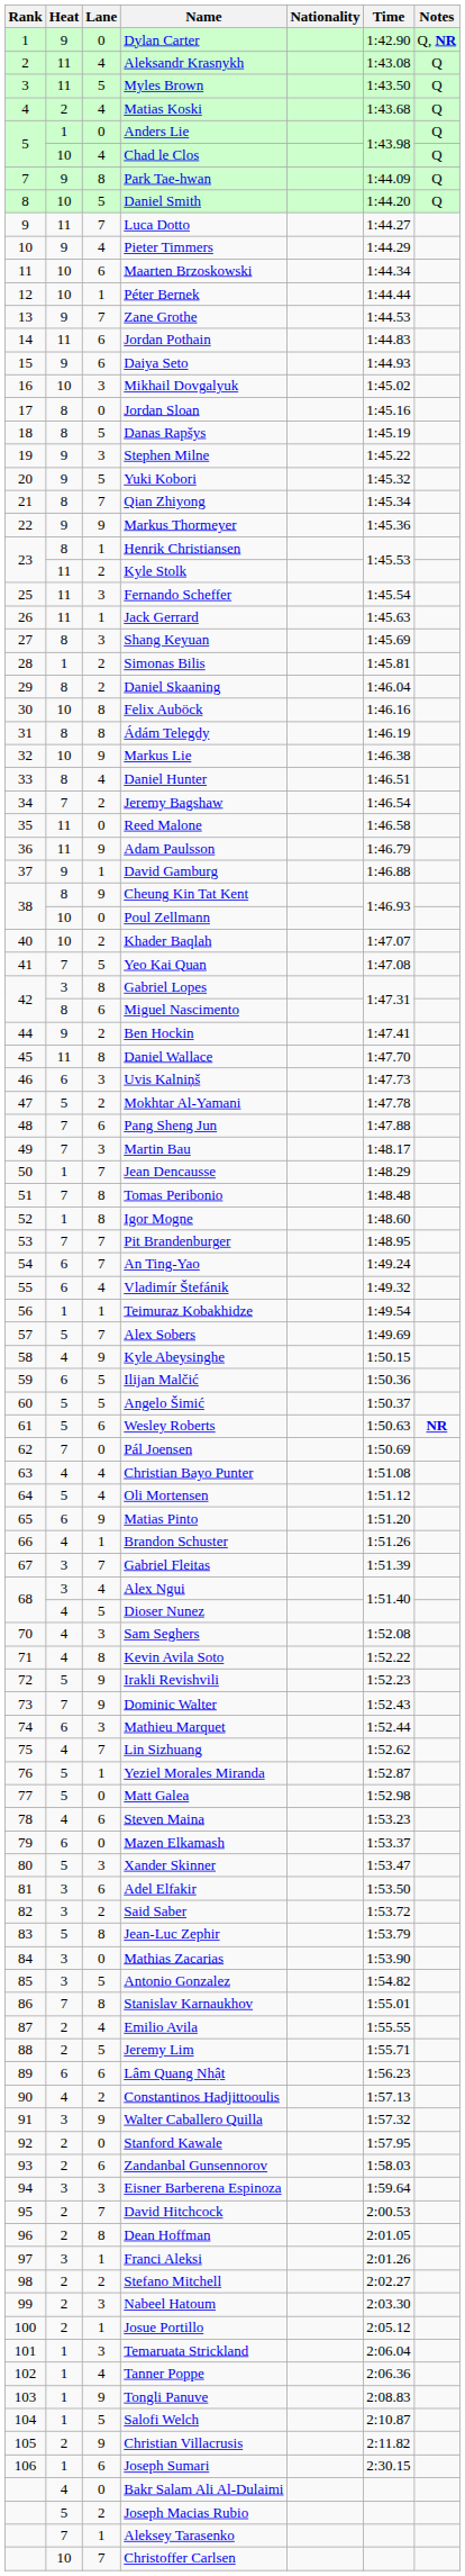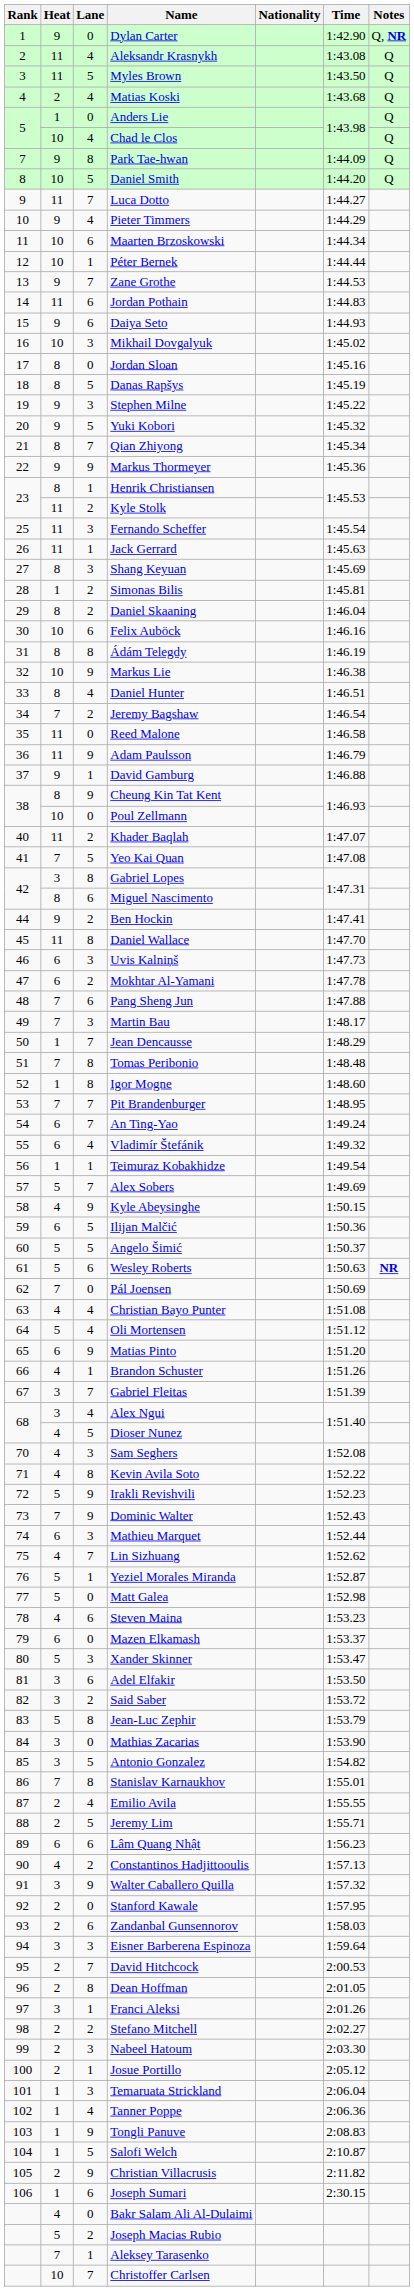 <table class="wikitable sortable" style="text-align:center">
 <tr>
 <th>Rank</th>
 <th>Heat</th>
 <th>Lane</th>
 <th>Name</th>
 <th>Nationality</th>
 <th>Time</th>
 <th>Notes</th>
 </tr>
 <tr bgcolor=ccffcc>
 <td>1</td>
 <td>9</td>
 <td>0</td>
 <td align=left><a href='#'>Dylan Carter</a></td>
 <td align=left></td>
 <td>1:42.90</td>
 <td>Q, <strong><a href='#'>NR</a></strong></td>
 </tr>
 <tr bgcolor=ccffcc>
 <td>2</td>
 <td>11</td>
 <td>4</td>
 <td align=left><a href='#'>Aleksandr Krasnykh</a></td>
 <td align=left></td>
 <td>1:43.08</td>
 <td>Q</td>
 </tr>
 <tr bgcolor=ccffcc>
 <td>3</td>
 <td>11</td>
 <td>5</td>
 <td align=left><a href='#'>Myles Brown</a></td>
 <td align=left></td>
 <td>1:43.50</td>
 <td>Q</td>
 </tr>
 <tr bgcolor=ccffcc>
 <td>4</td>
 <td>2</td>
 <td>4</td>
 <td align=left><a href='#'>Matias Koski</a></td>
 <td align=left></td>
 <td>1:43.68</td>
 <td>Q</td>
 </tr>
 <tr bgcolor=ccffcc>
 <td rowspan=2>5</td>
 <td>1</td>
 <td>0</td>
 <td align=left><a href='#'>Anders Lie</a></td>
 <td align=left></td>
 <td rowspan=2>1:43.98</td>
 <td>Q</td>
 </tr>
 <tr bgcolor=ccffcc>
 <td>10</td>
 <td>4</td>
 <td align=left><a href='#'>Chad le Clos</a></td>
 <td align=left></td>
 <td>Q</td>
 </tr>
 <tr bgcolor=ccffcc>
 <td>7</td>
 <td>9</td>
 <td>8</td>
 <td align=left><a href='#'>Park Tae-hwan</a></td>
 <td align=left></td>
 <td>1:44.09</td>
 <td>Q</td>
 </tr>
 <tr bgcolor=ccffcc>
 <td>8</td>
 <td>10</td>
 <td>5</td>
 <td align=left><a href='#'>Daniel Smith</a></td>
 <td align=left></td>
 <td>1:44.20</td>
 <td>Q</td>
 </tr>
 <tr>
 <td>9</td>
 <td>11</td>
 <td>7</td>
 <td align=left><a href='#'>Luca Dotto</a></td>
 <td align=left></td>
 <td>1:44.27</td>
 <td></td>
 </tr>
 <tr>
 <td>10</td>
 <td>9</td>
 <td>4</td>
 <td align=left><a href='#'>Pieter Timmers</a></td>
 <td align=left></td>
 <td>1:44.29</td>
 <td></td>
 </tr>
 <tr>
 <td>11</td>
 <td>10</td>
 <td>6</td>
 <td align=left><a href='#'>Maarten Brzoskowski</a></td>
 <td align=left></td>
 <td>1:44.34</td>
 <td></td>
 </tr>
 <tr>
 <td>12</td>
 <td>10</td>
 <td>1</td>
 <td align=left><a href='#'>Péter Bernek</a></td>
 <td align=left></td>
 <td>1:44.44</td>
 <td></td>
 </tr>
 <tr>
 <td>13</td>
 <td>9</td>
 <td>7</td>
 <td align=left><a href='#'>Zane Grothe</a></td>
 <td align=left></td>
 <td>1:44.53</td>
 <td></td>
 </tr>
 <tr>
 <td>14</td>
 <td>11</td>
 <td>6</td>
 <td align=left><a href='#'>Jordan Pothain</a></td>
 <td align=left></td>
 <td>1:44.83</td>
 <td></td>
 </tr>
 <tr>
 <td>15</td>
 <td>9</td>
 <td>6</td>
 <td align=left><a href='#'>Daiya Seto</a></td>
 <td align=left></td>
 <td>1:44.93</td>
 <td></td>
 </tr>
 <tr>
 <td>16</td>
 <td>10</td>
 <td>3</td>
 <td align=left><a href='#'>Mikhail Dovgalyuk</a></td>
 <td align=left></td>
 <td>1:45.02</td>
 <td></td>
 </tr>
 <tr>
 <td>17</td>
 <td>8</td>
 <td>0</td>
 <td align=left><a href='#'>Jordan Sloan</a></td>
 <td align=left></td>
 <td>1:45.16</td>
 <td></td>
 </tr>
 <tr>
 <td>18</td>
 <td>8</td>
 <td>5</td>
 <td align=left><a href='#'>Danas Rapšys</a></td>
 <td align=left></td>
 <td>1:45.19</td>
 <td></td>
 </tr>
 <tr>
 <td>19</td>
 <td>9</td>
 <td>3</td>
 <td align=left><a href='#'>Stephen Milne</a></td>
 <td align=left></td>
 <td>1:45.22</td>
 <td></td>
 </tr>
 <tr>
 <td>20</td>
 <td>9</td>
 <td>5</td>
 <td align=left><a href='#'>Yuki Kobori</a></td>
 <td align=left></td>
 <td>1:45.32</td>
 <td></td>
 </tr>
 <tr>
 <td>21</td>
 <td>8</td>
 <td>7</td>
 <td align=left><a href='#'>Qian Zhiyong</a></td>
 <td align=left></td>
 <td>1:45.34</td>
 <td></td>
 </tr>
 <tr>
 <td>22</td>
 <td>9</td>
 <td>9</td>
 <td align=left><a href='#'>Markus Thormeyer</a></td>
 <td align=left></td>
 <td>1:45.36</td>
 <td></td>
 </tr>
 <tr>
 <td rowspan=2>23</td>
 <td>8</td>
 <td>1</td>
 <td align=left><a href='#'>Henrik Christiansen</a></td>
 <td align=left></td>
 <td rowspan=2>1:45.53</td>
 <td></td>
 </tr>
 <tr>
 <td>11</td>
 <td>2</td>
 <td align=left><a href='#'>Kyle Stolk</a></td>
 <td align=left></td>
 <td></td>
 </tr>
 <tr>
 <td>25</td>
 <td>11</td>
 <td>3</td>
 <td align=left><a href='#'>Fernando Scheffer</a></td>
 <td align=left></td>
 <td>1:45.54</td>
 <td></td>
 </tr>
 <tr>
 <td>26</td>
 <td>11</td>
 <td>1</td>
 <td align=left><a href='#'>Jack Gerrard</a></td>
 <td align=left></td>
 <td>1:45.63</td>
 <td></td>
 </tr>
 <tr>
 <td>27</td>
 <td>8</td>
 <td>3</td>
 <td align=left><a href='#'>Shang Keyuan</a></td>
 <td align=left></td>
 <td>1:45.69</td>
 <td></td>
 </tr>
 <tr>
 <td>28</td>
 <td>1</td>
 <td>2</td>
 <td align=left><a href='#'>Simonas Bilis</a></td>
 <td align=left></td>
 <td>1:45.81</td>
 <td></td>
 </tr>
 <tr>
 <td>29</td>
 <td>8</td>
 <td>2</td>
 <td align=left><a href='#'>Daniel Skaaning</a></td>
 <td align=left></td>
 <td>1:46.04</td>
 <td></td>
 </tr>
 <tr>
 <td>30</td>
 <td>10</td>
-<td>8</td>
+<td>6</td>
 <td align=left><a href='#'>Felix Auböck</a></td>
 <td align=left></td>
 <td>1:46.16</td>
 <td></td>
 </tr>
 <tr>
 <td>31</td>
 <td>8</td>
 <td>8</td>
 <td align=left><a href='#'>Ádám Telegdy</a></td>
 <td align=left></td>
 <td>1:46.19</td>
 <td></td>
 </tr>
 <tr>
 <td>32</td>
 <td>10</td>
 <td>9</td>
 <td align=left><a href='#'>Markus Lie</a></td>
 <td align=left></td>
 <td>1:46.38</td>
 <td></td>
 </tr>
 <tr>
 <td>33</td>
 <td>8</td>
 <td>4</td>
 <td align=left><a href='#'>Daniel Hunter</a></td>
 <td align=left></td>
 <td>1:46.51</td>
 <td></td>
 </tr>
 <tr>
 <td>34</td>
 <td>7</td>
 <td>2</td>
 <td align=left><a href='#'>Jeremy Bagshaw</a></td>
 <td align=left></td>
 <td>1:46.54</td>
 <td></td>
 </tr>
 <tr>
 <td>35</td>
 <td>11</td>
 <td>0</td>
 <td align=left><a href='#'>Reed Malone</a></td>
 <td align=left></td>
 <td>1:46.58</td>
 <td></td>
 </tr>
 <tr>
 <td>36</td>
 <td>11</td>
 <td>9</td>
 <td align=left><a href='#'>Adam Paulsson</a></td>
 <td align=left></td>
 <td>1:46.79</td>
 <td></td>
 </tr>
 <tr>
 <td>37</td>
 <td>9</td>
 <td>1</td>
 <td align=left><a href='#'>David Gamburg</a></td>
 <td align=left></td>
 <td>1:46.88</td>
 <td></td>
 </tr>
 <tr>
 <td rowspan=2>38</td>
 <td>8</td>
 <td>9</td>
 <td align=left><a href='#'>Cheung Kin Tat Kent</a></td>
 <td align=left></td>
 <td rowspan=2>1:46.93</td>
 <td></td>
 </tr>
 <tr>
 <td>10</td>
 <td>0</td>
 <td align=left><a href='#'>Poul Zellmann</a></td>
 <td align=left></td>
 <td></td>
 </tr>
 <tr>
 <td>40</td>
-<td>10</td>
+<td>11</td>
 <td>2</td>
 <td align=left><a href='#'>Khader Baqlah</a></td>
 <td align=left></td>
 <td>1:47.07</td>
 <td></td>
 </tr>
 <tr>
 <td>41</td>
 <td>7</td>
 <td>5</td>
 <td align=left><a href='#'>Yeo Kai Quan</a></td>
 <td align=left></td>
 <td>1:47.08</td>
 <td></td>
 </tr>
 <tr>
 <td rowspan=2>42</td>
 <td>3</td>
 <td>8</td>
 <td align=left><a href='#'>Gabriel Lopes</a></td>
 <td align=left></td>
 <td rowspan=2>1:47.31</td>
 <td></td>
 </tr>
 <tr>
 <td>8</td>
 <td>6</td>
 <td align=left><a href='#'>Miguel Nascimento</a></td>
 <td align=left></td>
 <td></td>
 </tr>
 <tr>
 <td>44</td>
 <td>9</td>
 <td>2</td>
 <td align=left><a href='#'>Ben Hockin</a></td>
 <td align=left></td>
 <td>1:47.41</td>
 <td></td>
 </tr>
 <tr>
 <td>45</td>
 <td>11</td>
 <td>8</td>
 <td align=left><a href='#'>Daniel Wallace</a></td>
 <td align=left></td>
 <td>1:47.70</td>
 <td></td>
 </tr>
 <tr>
 <td>46</td>
 <td>6</td>
 <td>3</td>
 <td align=left><a href='#'>Uvis Kalniņš</a></td>
 <td align=left></td>
 <td>1:47.73</td>
 <td></td>
 </tr>
 <tr>
 <td>47</td>
-<td>5</td>
+<td>6</td>
 <td>2</td>
 <td align=left><a href='#'>Mokhtar Al-Yamani</a></td>
 <td align=left></td>
 <td>1:47.78</td>
 <td></td>
 </tr>
 <tr>
 <td>48</td>
 <td>7</td>
 <td>6</td>
 <td align=left><a href='#'>Pang Sheng Jun</a></td>
 <td align=left></td>
 <td>1:47.88</td>
 <td></td>
 </tr>
 <tr>
 <td>49</td>
 <td>7</td>
 <td>3</td>
 <td align=left><a href='#'>Martin Bau</a></td>
 <td align=left></td>
 <td>1:48.17</td>
 <td></td>
 </tr>
 <tr>
 <td>50</td>
 <td>1</td>
 <td>7</td>
 <td align=left><a href='#'>Jean Dencausse</a></td>
 <td align=left></td>
 <td>1:48.29</td>
 <td></td>
 </tr>
 <tr>
 <td>51</td>
 <td>7</td>
 <td>8</td>
 <td align=left><a href='#'>Tomas Peribonio</a></td>
 <td align=left></td>
 <td>1:48.48</td>
 <td></td>
 </tr>
 <tr>
 <td>52</td>
 <td>1</td>
 <td>8</td>
 <td align=left><a href='#'>Igor Mogne</a></td>
 <td align=left></td>
 <td>1:48.60</td>
 <td></td>
 </tr>
 <tr>
 <td>53</td>
 <td>7</td>
 <td>7</td>
 <td align=left><a href='#'>Pit Brandenburger</a></td>
 <td align=left></td>
 <td>1:48.95</td>
 <td></td>
 </tr>
 <tr>
 <td>54</td>
 <td>6</td>
 <td>7</td>
 <td align=left><a href='#'>An Ting-Yao</a></td>
 <td align=left></td>
 <td>1:49.24</td>
 <td></td>
 </tr>
 <tr>
 <td>55</td>
 <td>6</td>
 <td>4</td>
 <td align=left><a href='#'>Vladimír Štefánik</a></td>
 <td align=left></td>
 <td>1:49.32</td>
 <td></td>
 </tr>
 <tr>
 <td>56</td>
 <td>1</td>
 <td>1</td>
 <td align=left><a href='#'>Teimuraz Kobakhidze</a></td>
 <td align=left></td>
 <td>1:49.54</td>
 <td></td>
 </tr>
 <tr>
 <td>57</td>
 <td>5</td>
 <td>7</td>
 <td align=left><a href='#'>Alex Sobers</a></td>
 <td align=left></td>
 <td>1:49.69</td>
 <td></td>
 </tr>
 <tr>
 <td>58</td>
 <td>4</td>
 <td>9</td>
 <td align=left><a href='#'>Kyle Abeysinghe</a></td>
 <td align=left></td>
 <td>1:50.15</td>
 <td></td>
 </tr>
 <tr>
 <td>59</td>
 <td>6</td>
 <td>5</td>
 <td align=left><a href='#'>Ilijan Malčić</a></td>
 <td align=left></td>
 <td>1:50.36</td>
 <td></td>
 </tr>
 <tr>
 <td>60</td>
 <td>5</td>
 <td>5</td>
 <td align=left><a href='#'>Angelo Šimić</a></td>
 <td align=left></td>
 <td>1:50.37</td>
 <td></td>
 </tr>
 <tr>
 <td>61</td>
 <td>5</td>
 <td>6</td>
 <td align=left><a href='#'>Wesley Roberts</a></td>
 <td align=left></td>
 <td>1:50.63</td>
 <td><strong><a href='#'>NR</a></strong></td>
 </tr>
 <tr>
 <td>62</td>
 <td>7</td>
 <td>0</td>
 <td align=left><a href='#'>Pál Joensen</a></td>
 <td align=left></td>
 <td>1:50.69</td>
 <td></td>
 </tr>
 <tr>
 <td>63</td>
 <td>4</td>
 <td>4</td>
 <td align=left><a href='#'>Christian Bayo Punter</a></td>
 <td align=left></td>
 <td>1:51.08</td>
 <td></td>
 </tr>
 <tr>
 <td>64</td>
 <td>5</td>
 <td>4</td>
 <td align=left><a href='#'>Oli Mortensen</a></td>
 <td align=left></td>
 <td>1:51.12</td>
 <td></td>
 </tr>
 <tr>
 <td>65</td>
 <td>6</td>
 <td>9</td>
 <td align=left><a href='#'>Matias Pinto</a></td>
 <td align=left></td>
 <td>1:51.20</td>
 <td></td>
 </tr>
 <tr>
 <td>66</td>
 <td>4</td>
 <td>1</td>
 <td align=left><a href='#'>Brandon Schuster</a></td>
 <td align=left></td>
 <td>1:51.26</td>
 <td></td>
 </tr>
 <tr>
 <td>67</td>
 <td>3</td>
 <td>7</td>
 <td align=left><a href='#'>Gabriel Fleitas</a></td>
 <td align=left></td>
 <td>1:51.39</td>
 <td></td>
 </tr>
 <tr>
 <td rowspan=2>68</td>
 <td>3</td>
 <td>4</td>
 <td align=left><a href='#'>Alex Ngui</a></td>
 <td align=left></td>
 <td rowspan=2>1:51.40</td>
 <td></td>
 </tr>
 <tr>
 <td>4</td>
 <td>5</td>
 <td align=left><a href='#'>Dioser Nunez</a></td>
 <td align=left></td>
 <td></td>
 </tr>
 <tr>
 <td>70</td>
 <td>4</td>
 <td>3</td>
 <td align=left><a href='#'>Sam Seghers</a></td>
 <td align=left></td>
 <td>1:52.08</td>
 <td></td>
 </tr>
 <tr>
 <td>71</td>
 <td>4</td>
 <td>8</td>
 <td align=left><a href='#'>Kevin Avila Soto</a></td>
 <td align=left></td>
 <td>1:52.22</td>
 <td></td>
 </tr>
 <tr>
 <td>72</td>
 <td>5</td>
 <td>9</td>
 <td align=left><a href='#'>Irakli Revishvili</a></td>
 <td align=left></td>
 <td>1:52.23</td>
 <td></td>
 </tr>
 <tr>
 <td>73</td>
 <td>7</td>
 <td>9</td>
 <td align=left><a href='#'>Dominic Walter</a></td>
 <td align=left></td>
 <td>1:52.43</td>
 <td></td>
 </tr>
 <tr>
 <td>74</td>
 <td>6</td>
 <td>3</td>
 <td align=left><a href='#'>Mathieu Marquet</a></td>
 <td align=left></td>
 <td>1:52.44</td>
 <td></td>
 </tr>
 <tr>
 <td>75</td>
 <td>4</td>
 <td>7</td>
 <td align=left><a href='#'>Lin Sizhuang</a></td>
 <td align=left></td>
 <td>1:52.62</td>
 <td></td>
 </tr>
 <tr>
 <td>76</td>
 <td>5</td>
 <td>1</td>
 <td align=left><a href='#'>Yeziel Morales Miranda</a></td>
 <td align=left></td>
 <td>1:52.87</td>
 <td></td>
 </tr>
 <tr>
 <td>77</td>
 <td>5</td>
 <td>0</td>
 <td align=left><a href='#'>Matt Galea</a></td>
 <td align=left></td>
 <td>1:52.98</td>
 <td></td>
 </tr>
 <tr>
 <td>78</td>
 <td>4</td>
 <td>6</td>
 <td align=left><a href='#'>Steven Maina</a></td>
 <td align=left></td>
 <td>1:53.23</td>
 <td></td>
 </tr>
 <tr>
 <td>79</td>
 <td>6</td>
 <td>0</td>
 <td align=left><a href='#'>Mazen Elkamash</a></td>
 <td align=left></td>
 <td>1:53.37</td>
 <td></td>
 </tr>
 <tr>
 <td>80</td>
 <td>5</td>
 <td>3</td>
 <td align=left><a href='#'>Xander Skinner</a></td>
 <td align=left></td>
 <td>1:53.47</td>
 <td></td>
 </tr>
 <tr>
 <td>81</td>
 <td>3</td>
 <td>6</td>
 <td align=left><a href='#'>Adel Elfakir</a></td>
 <td align=left></td>
 <td>1:53.50</td>
 <td></td>
 </tr>
 <tr>
 <td>82</td>
 <td>3</td>
 <td>2</td>
 <td align=left><a href='#'>Said Saber</a></td>
 <td align=left></td>
 <td>1:53.72</td>
 <td></td>
 </tr>
 <tr>
 <td>83</td>
 <td>5</td>
 <td>8</td>
 <td align=left><a href='#'>Jean-Luc Zephir</a></td>
 <td align=left></td>
 <td>1:53.79</td>
 <td></td>
 </tr>
 <tr>
 <td>84</td>
 <td>3</td>
 <td>0</td>
 <td align=left><a href='#'>Mathias Zacarias</a></td>
 <td align=left></td>
 <td>1:53.90</td>
 <td></td>
 </tr>
 <tr>
 <td>85</td>
 <td>3</td>
 <td>5</td>
 <td align=left><a href='#'>Antonio Gonzalez</a></td>
 <td align=left></td>
 <td>1:54.82</td>
 <td></td>
 </tr>
 <tr>
 <td>86</td>
 <td>7</td>
 <td>8</td>
 <td align=left><a href='#'>Stanislav Karnaukhov</a></td>
 <td align=left></td>
 <td>1:55.01</td>
 <td></td>
 </tr>
 <tr>
 <td>87</td>
 <td>2</td>
 <td>4</td>
 <td align=left><a href='#'>Emilio Avila</a></td>
 <td align=left></td>
 <td>1:55.55</td>
 <td></td>
 </tr>
 <tr>
 <td>88</td>
 <td>2</td>
 <td>5</td>
 <td align=left><a href='#'>Jeremy Lim</a></td>
 <td align=left></td>
 <td>1:55.71</td>
 <td></td>
 </tr>
 <tr>
 <td>89</td>
 <td>6</td>
 <td>6</td>
 <td align=left><a href='#'>Lâm Quang Nhật</a></td>
 <td align=left></td>
 <td>1:56.23</td>
 <td></td>
 </tr>
 <tr>
 <td>90</td>
 <td>4</td>
 <td>2</td>
 <td align=left><a href='#'>Constantinos Hadjittooulis</a></td>
 <td align=left></td>
 <td>1:57.13</td>
 <td></td>
 </tr>
 <tr>
 <td>91</td>
 <td>3</td>
 <td>9</td>
 <td align=left><a href='#'>Walter Caballero Quilla</a></td>
 <td align=left></td>
 <td>1:57.32</td>
 <td></td>
 </tr>
 <tr>
 <td>92</td>
 <td>2</td>
 <td>0</td>
 <td align=left><a href='#'>Stanford Kawale</a></td>
 <td align=left></td>
 <td>1:57.95</td>
 <td></td>
 </tr>
 <tr>
 <td>93</td>
 <td>2</td>
 <td>6</td>
 <td align=left><a href='#'>Zandanbal Gunsennorov</a></td>
 <td align=left></td>
 <td>1:58.03</td>
 <td></td>
 </tr>
 <tr>
 <td>94</td>
 <td>3</td>
 <td>3</td>
 <td align=left><a href='#'>Eisner Barberena Espinoza</a></td>
 <td align=left></td>
 <td>1:59.64</td>
 <td></td>
 </tr>
 <tr>
 <td>95</td>
 <td>2</td>
 <td>7</td>
 <td align=left><a href='#'>David Hitchcock</a></td>
 <td align=left></td>
 <td>2:00.53</td>
 <td></td>
 </tr>
 <tr>
 <td>96</td>
 <td>2</td>
 <td>8</td>
 <td align=left><a href='#'>Dean Hoffman</a></td>
 <td align=left></td>
 <td>2:01.05</td>
 <td></td>
 </tr>
 <tr>
 <td>97</td>
 <td>3</td>
 <td>1</td>
 <td align=left><a href='#'>Franci Aleksi</a></td>
 <td align=left></td>
 <td>2:01.26</td>
 <td></td>
 </tr>
 <tr>
 <td>98</td>
 <td>2</td>
 <td>2</td>
 <td align=left><a href='#'>Stefano Mitchell</a></td>
 <td align=left></td>
 <td>2:02.27</td>
 <td></td>
 </tr>
 <tr>
 <td>99</td>
 <td>2</td>
 <td>3</td>
 <td align=left><a href='#'>Nabeel Hatoum</a></td>
 <td align=left></td>
 <td>2:03.30</td>
 <td></td>
 </tr>
 <tr>
 <td>100</td>
 <td>2</td>
 <td>1</td>
 <td align=left><a href='#'>Josue Portillo</a></td>
 <td align=left></td>
 <td>2:05.12</td>
 <td></td>
 </tr>
 <tr>
 <td>101</td>
 <td>1</td>
 <td>3</td>
 <td align=left><a href='#'>Temaruata Strickland</a></td>
 <td align=left></td>
 <td>2:06.04</td>
 <td></td>
 </tr>
 <tr>
 <td>102</td>
 <td>1</td>
 <td>4</td>
 <td align=left><a href='#'>Tanner Poppe</a></td>
 <td align=left></td>
 <td>2:06.36</td>
 <td></td>
 </tr>
 <tr>
 <td>103</td>
 <td>1</td>
 <td>9</td>
 <td align=left><a href='#'>Tongli Panuve</a></td>
 <td align=left></td>
 <td>2:08.83</td>
 <td></td>
 </tr>
 <tr>
 <td>104</td>
 <td>1</td>
 <td>5</td>
 <td align=left><a href='#'>Salofi Welch</a></td>
 <td align=left></td>
 <td>2:10.87</td>
 <td></td>
 </tr>
 <tr>
 <td>105</td>
 <td>2</td>
 <td>9</td>
 <td align=left><a href='#'>Christian Villacrusis</a></td>
 <td align=left></td>
 <td>2:11.82</td>
 <td></td>
 </tr>
 <tr>
 <td>106</td>
 <td>1</td>
 <td>6</td>
 <td align=left><a href='#'>Joseph Sumari</a></td>
 <td align=left></td>
 <td>2:30.15</td>
 <td></td>
 </tr>
 <tr>
 <td></td>
 <td>4</td>
 <td>0</td>
 <td align=left><a href='#'>Bakr Salam Ali Al-Dulaimi</a></td>
 <td align=left></td>
 <td></td>
 <td></td>
 </tr>
 <tr>
 <td></td>
 <td>5</td>
 <td>2</td>
 <td align=left><a href='#'>Joseph Macias Rubio</a></td>
 <td align=left></td>
 <td></td>
 <td></td>
 </tr>
 <tr>
 <td></td>
 <td>7</td>
 <td>1</td>
 <td align=left><a href='#'>Aleksey Tarasenko</a></td>
 <td align=left></td>
 <td></td>
 <td></td>
 </tr>
 <tr>
 <td></td>
 <td>10</td>
 <td>7</td>
 <td align=left><a href='#'>Christoffer Carlsen</a></td>
 <td align=left></td>
 <td></td>
 <td></td>
 </tr>
 </table>
